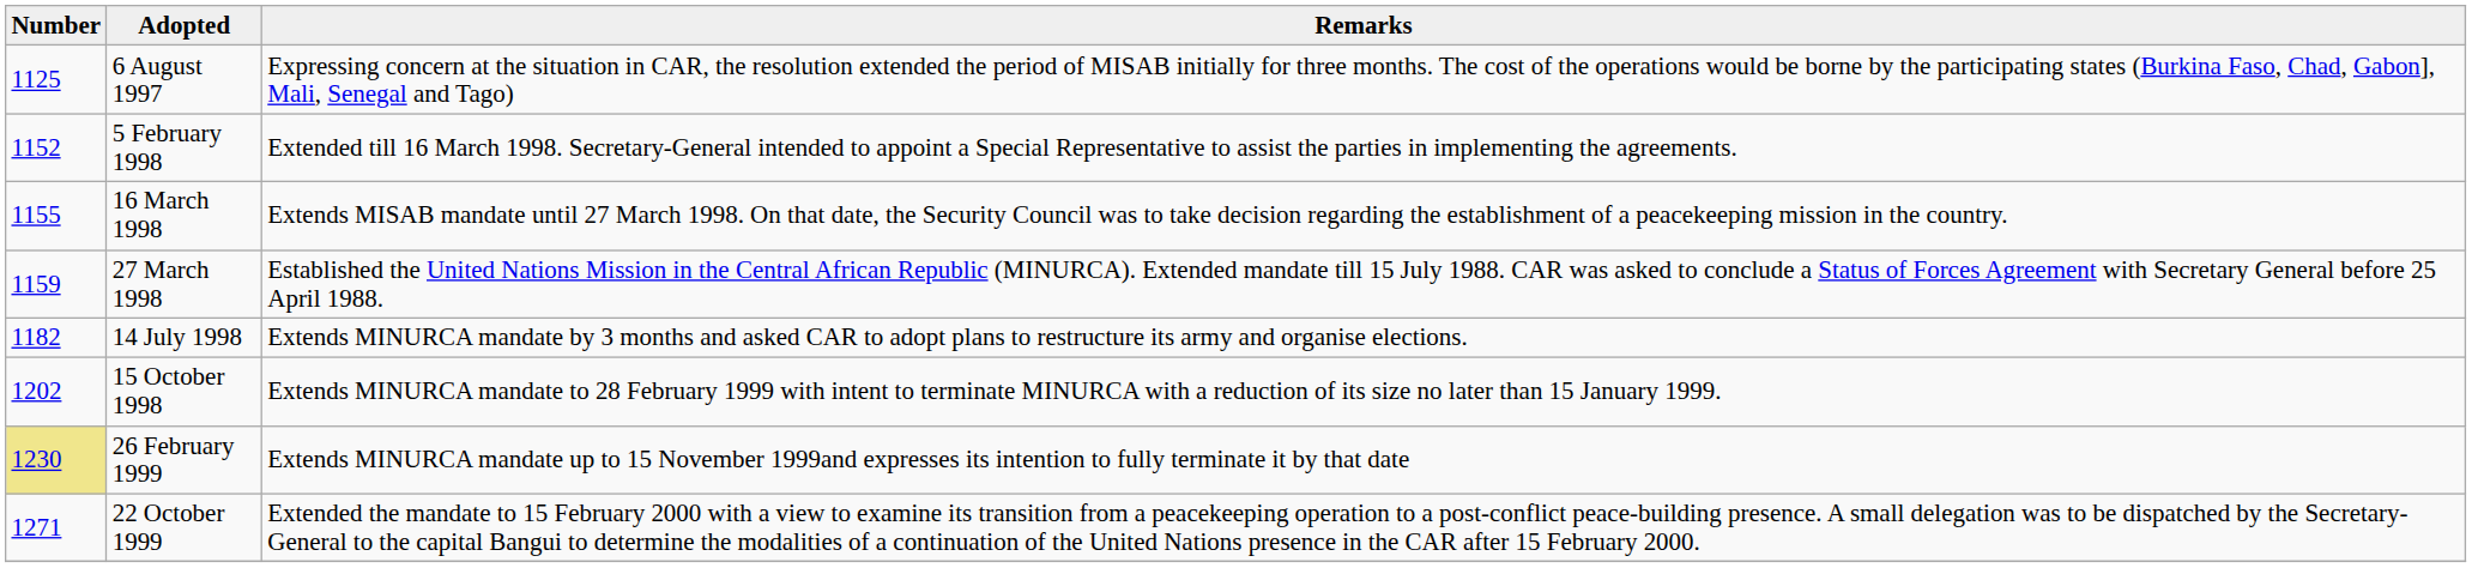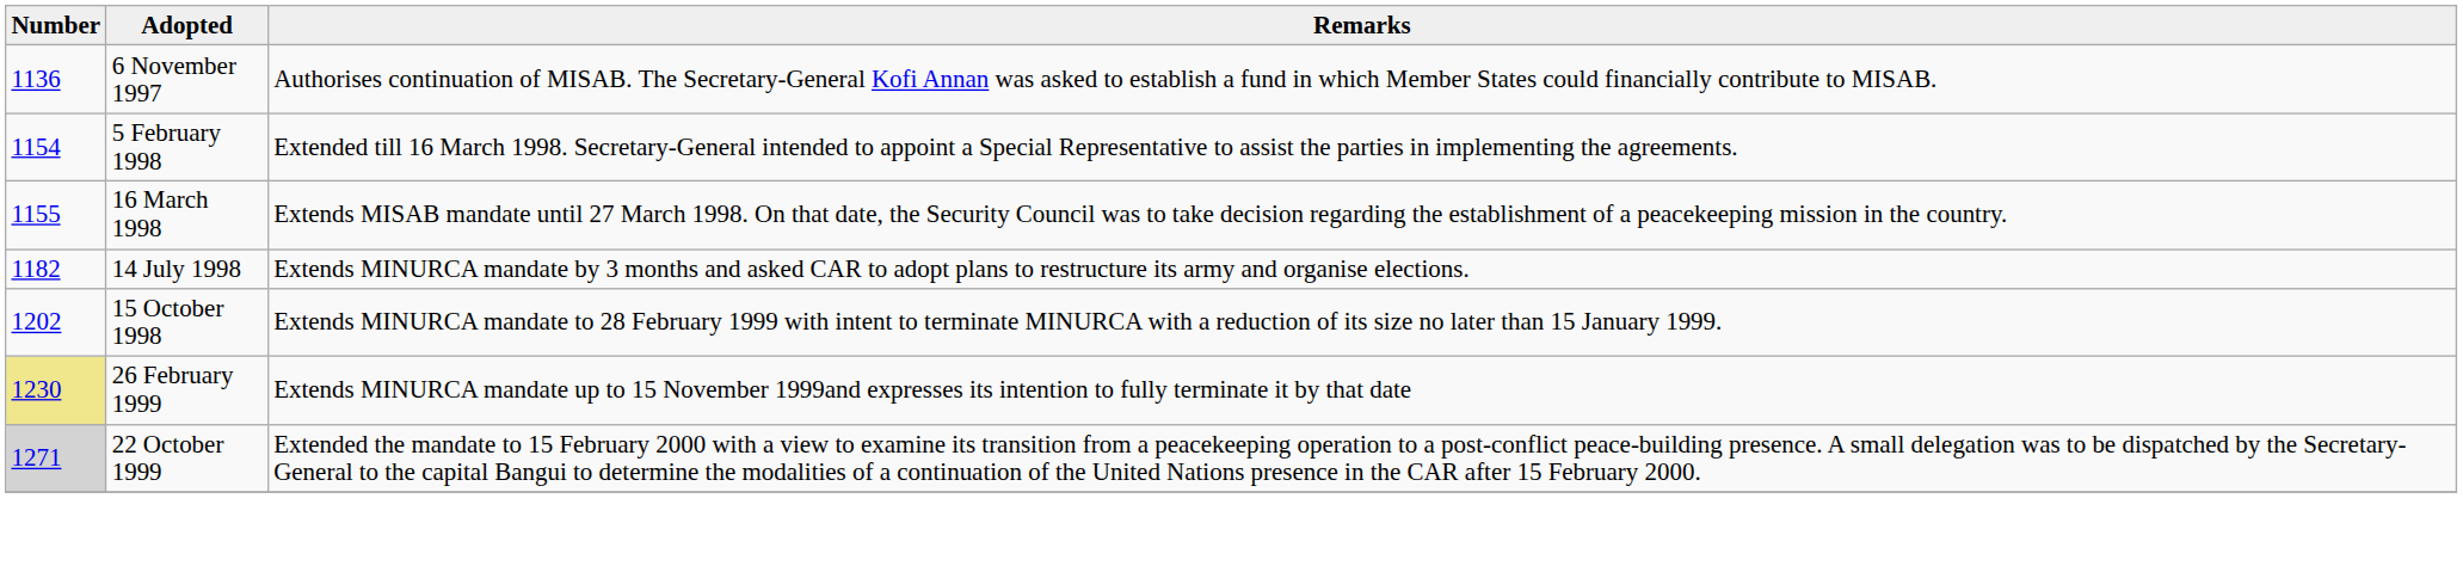 <table class="wikitable sortable" align="center">
 <tr>
 <th style="background:#efefef;">Number</th>
 <th style="background:#efefef;">Adopted</th>
 <th style="background:#efefef;">Remarks</th>
 </tr>
 <tr>
-<td><a href='#'>1125</a></td>
-<td>6 August 1997</td>
-<td>Expressing concern at the situation in CAR, the resolution extended the period of MISAB initially for three months. The cost of the operations would be borne by the participating states (<a href='#'>Burkina Faso</a>, <a href='#'>Chad</a>, <a href='#'>Gabon</a>], <a href='#'>Mali</a>, <a href='#'>Senegal</a> and Tago)</td>
+<td><a href='#'>1136</a></td>
+<td>6 November 1997</td>
+<td>Authorises continuation of MISAB. The Secretary-General <a href='#'>Kofi Annan</a> was asked to establish a fund in which Member States could financially contribute to MISAB.</td>
 </tr>
 <tr>
-<td><a href='#'>1152</a></td>
+<td><a href='#'>1154</a></td>
 <td>5 February 1998</td>
 <td>Extended till 16 March 1998. Secretary-General intended to appoint a Special Representative to assist the parties in implementing the agreements.</td>
 </tr>
 <tr>
 <td><a href='#'>1155</a></td>
 <td>16 March 1998</td>
 <td>Extends MISAB mandate until 27 March 1998. On that date, the Security Council was to take decision regarding the establishment of a peacekeeping mission in the country.</td>
-</tr>
-<tr>
-<td><a href='#'>1159</a></td>
-<td>27 March 1998</td>
-<td>Established the <a href='#'>United Nations Mission in the Central African Republic</a> (MINURCA). Extended mandate till 15 July 1988. CAR was asked to conclude a <a href='#'>Status of Forces Agreement</a> with Secretary General before 25 April 1988.</td>
 </tr>
 <tr>
 <td><a href='#'>1182</a></td>
 <td>14 July 1998</td>
 <td>Extends MINURCA mandate by 3 months and asked CAR to adopt plans to restructure its army and organise elections.</td>
 </tr>
 <tr>
 <td><a href='#'>1202</a></td>
 <td>15 October 1998</td>
 <td>Extends MINURCA mandate to 28 February 1999 with intent to terminate MINURCA with a reduction of its size no later than 15 January 1999.</td>
 </tr>
 <tr>
 <td style="background: khaki;"><a href='#'>1230</a></td>
 <td>26 February 1999</td>
 <td>Extends MINURCA mandate up to 15 November 1999and expresses its intention to fully terminate it by that date</td>
 </tr>
 <tr>
-<td><a href='#'>1271</a></td>
+<td style="background: lightgrey;"><a href='#'>1271</a></td>
 <td>22 October 1999</td>
 <td>Extended the mandate to 15 February 2000 with a view to examine its transition from a peacekeeping operation to a post-conflict peace-building presence. A small delegation was to be dispatched by the Secretary-General to the capital Bangui to determine the modalities of a continuation of the United Nations presence in the CAR after 15 February 2000.</td>
 </tr>
 <tr>
 </tr>
 </table>
